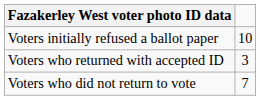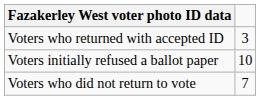 <table class="wikitable">
 <tr>
 <th>Fazakerley West voter photo ID data</th>
+</tr>
+<tr>
+<td style="text-align:left">Voters who returned with accepted ID</td>
+<td style="text-align:center">3</td>
 </tr>
 <tr>
 <td style="text-align:left">Voters initially refused a ballot paper</td>
 <td style="text-align:center">10</td>
 </tr>
 <tr>
-<td style="text-align:left">Voters who returned with accepted ID</td>
-<td style="text-align:center">3</td>
-</tr>
-<tr>
 <td style="text-align:left">Voters who did not return to vote</td>
 <td style="text-align:center">7</td>
 </tr>
 </table>
